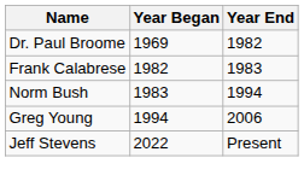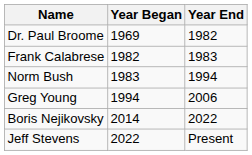 <table class="wikitable">
 <tr>
 <th>Name</th>
 <th>Year Began</th>
 <th>Year End</th>
 </tr>
 <tr>
 <td>Dr. Paul Broome</td>
 <td>1969</td>
 <td>1982</td>
 </tr>
 <tr>
 <td>Frank Calabrese</td>
 <td>1982</td>
 <td>1983</td>
 </tr>
 <tr>
 <td>Norm Bush</td>
 <td>1983</td>
 <td>1994</td>
 </tr>
 <tr>
 <td>Greg Young</td>
 <td>1994</td>
 <td>2006</td>
 </tr>
 <tr>
+<td>Boris Nejikovsky</td>
+<td>2014</td>
+<td>2022</td>
+</tr>
+<tr>
 <td>Jeff Stevens</td>
 <td>2022</td>
 <td>Present</td>
 </tr>
 </table>
